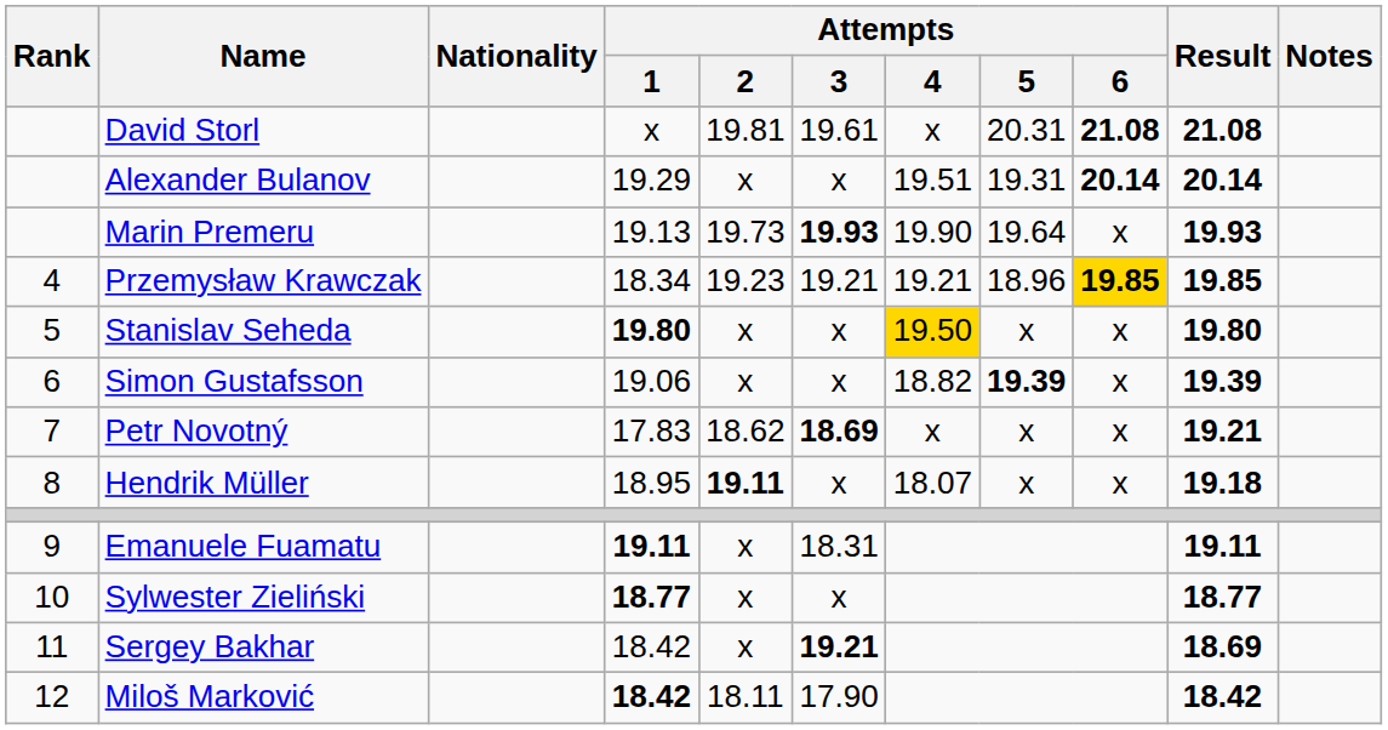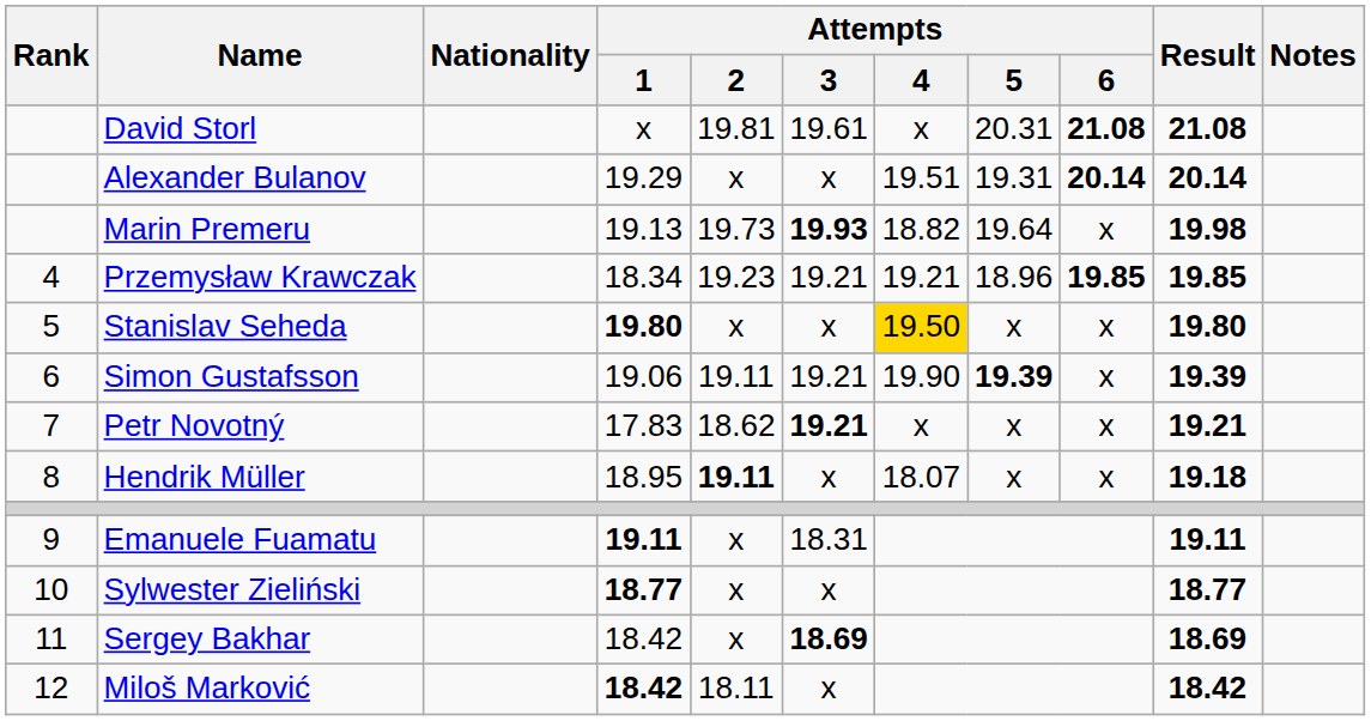 <table class="wikitable sortable" style="text-align:center">
 <tr>
 <th rowspan=2>Rank</th>
 <th rowspan=2>Name</th>
 <th rowspan=2>Nationality</th>
 <th colspan=6>Attempts</th>
 <th rowspan=2>Result</th>
 <th rowspan=2>Notes</th>
 </tr>
 <tr>
 <th>1</th>
 <th>2</th>
 <th>3</th>
 <th>4</th>
 <th>5</th>
 <th>6</th>
 </tr>
 <tr>
 <td></td>
 <td align=left><a href='#'>David Storl</a></td>
 <td align=left></td>
 <td>x</td>
 <td>19.81</td>
 <td>19.61</td>
 <td>x</td>
 <td>20.31</td>
 <td><strong>21.08</strong></td>
 <td><strong>21.08</strong></td>
 <td></td>
 </tr>
 <tr>
 <td></td>
 <td align=left><a href='#'>Alexander Bulanov</a></td>
 <td align=left></td>
 <td>19.29</td>
 <td>x</td>
 <td>x</td>
 <td>19.51</td>
 <td>19.31</td>
 <td><strong>20.14</strong></td>
 <td><strong>20.14</strong></td>
 <td></td>
 </tr>
 <tr>
 <td></td>
 <td align=left><a href='#'>Marin Premeru</a></td>
 <td align=left></td>
 <td>19.13</td>
 <td>19.73</td>
 <td><strong>19.93</strong></td>
-<td>19.90</td>
+<td>18.82</td>
 <td>19.64</td>
 <td>x</td>
-<td><strong>19.93</strong></td>
+<td><strong>19.98</strong></td>
 <td></td>
 </tr>
 <tr>
 <td>4</td>
 <td align=left><a href='#'>Przemysław Krawczak</a></td>
 <td align=left></td>
 <td>18.34</td>
 <td>19.23</td>
 <td>19.21</td>
 <td>19.21</td>
 <td>18.96</td>
-<td style="background: gold;"><strong>19.85</strong></td>
+<td><strong>19.85</strong></td>
 <td><strong>19.85</strong></td>
 <td></td>
 </tr>
 <tr>
 <td>5</td>
 <td align=left><a href='#'>Stanislav Seheda</a></td>
 <td align=left></td>
 <td><strong>19.80</strong></td>
 <td>x</td>
 <td>x</td>
 <td style="background: gold;">19.50</td>
 <td>x</td>
 <td>x</td>
 <td><strong>19.80</strong></td>
 <td></td>
 </tr>
 <tr>
 <td>6</td>
 <td align=left><a href='#'>Simon Gustafsson</a></td>
 <td align=left></td>
 <td>19.06</td>
-<td>x</td>
-<td>x</td>
-<td>18.82</td>
+<td>19.11</td>
+<td>19.21</td>
+<td>19.90</td>
 <td><strong>19.39</strong></td>
 <td>x</td>
 <td><strong>19.39</strong></td>
 <td></td>
 </tr>
 <tr>
 <td>7</td>
 <td align=left><a href='#'>Petr Novotný</a></td>
 <td align=left></td>
 <td>17.83</td>
 <td>18.62</td>
-<td><strong>18.69</strong></td>
+<td><strong>19.21</strong></td>
 <td>x</td>
 <td>x</td>
 <td>x</td>
 <td><strong>19.21</strong></td>
 <td></td>
 </tr>
 <tr>
 <td>8</td>
 <td align=left><a href='#'>Hendrik Müller</a></td>
 <td align=left></td>
 <td>18.95</td>
 <td><strong>19.11</strong></td>
 <td>x</td>
 <td>18.07</td>
 <td>x</td>
 <td>x</td>
 <td><strong>19.18</strong></td>
 <td></td>
 </tr>
 <tr>
 <td colspan=11 bgcolor=lightgray></td>
 </tr>
 <tr>
 <td>9</td>
 <td align=left><a href='#'>Emanuele Fuamatu</a></td>
 <td align=left></td>
 <td><strong>19.11</strong></td>
 <td>x</td>
 <td>18.31</td>
 <td colspan=3></td>
 <td><strong>19.11</strong></td>
 <td></td>
 </tr>
 <tr>
 <td>10</td>
 <td align=left><a href='#'>Sylwester Zieliński</a></td>
 <td align=left></td>
 <td><strong>18.77</strong></td>
 <td>x</td>
 <td>x</td>
 <td colspan=3></td>
 <td><strong>18.77</strong></td>
 <td></td>
 </tr>
 <tr>
 <td>11</td>
 <td align=left><a href='#'>Sergey Bakhar</a></td>
 <td align=left></td>
 <td>18.42</td>
 <td>x</td>
-<td><strong>19.21</strong></td>
+<td><strong>18.69</strong></td>
 <td colspan=3></td>
 <td><strong>18.69</strong></td>
 <td></td>
 </tr>
 <tr>
 <td>12</td>
 <td align=left><a href='#'>Miloš Marković</a></td>
 <td align=left></td>
 <td><strong>18.42</strong></td>
 <td>18.11</td>
-<td>17.90</td>
+<td>x</td>
 <td colspan=3></td>
 <td><strong>18.42</strong></td>
 <td></td>
 </tr>
 </table>
